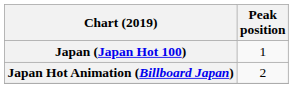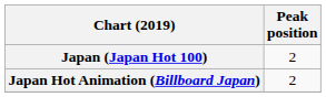 <table class="wikitable sortable plainrowheaders" style="text-align:center">
 <tr>
 <th scope="col">Chart (2019)</th>
 <th scope="col">Peak<br>position</th>
 </tr>
 <tr>
 <th scope="row">Japan (<a href='#'>Japan Hot 100</a>)</th>
-<td>1</td>
+<td>2</td>
 </tr>
 <tr>
 <th scope="row">Japan Hot Animation (<em><a href='#'>Billboard Japan</a></em>)</th>
 <td>2</td>
 </tr>
 <tr>
 </tr>
 </table>
